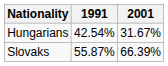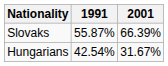 <table class="wikitable" align="center">
 <tr>
 <th>Nationality</th>
 <th>1991</th>
 <th>2001</th>
 </tr>
 <tr>
+<td>Slovaks</td>
+<td>55.87%</td>
+<td>66.39%</td>
+</tr>
+<tr>
 <td>Hungarians</td>
 <td>42.54%</td>
 <td>31.67%</td>
 </tr>
-<tr>
-<td>Slovaks</td>
-<td>55.87%</td>
-<td>66.39%</td>
-</tr>
 </table>
